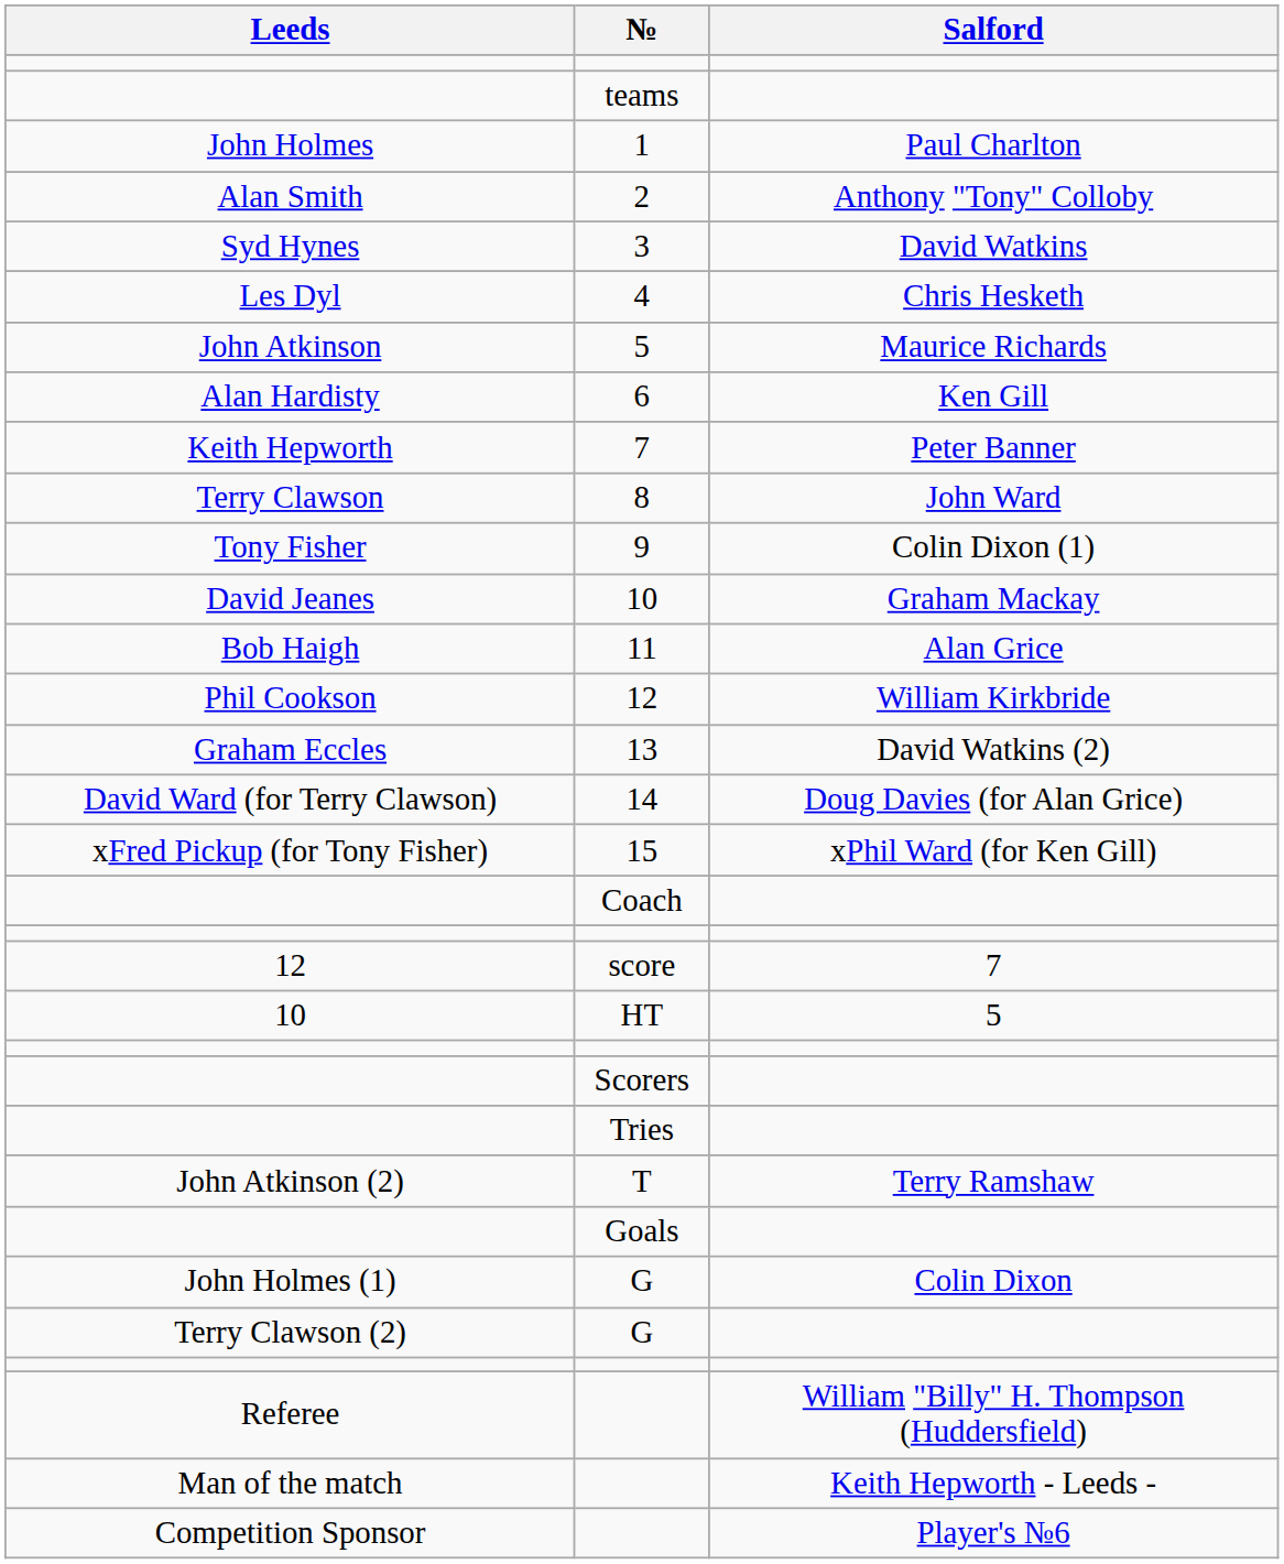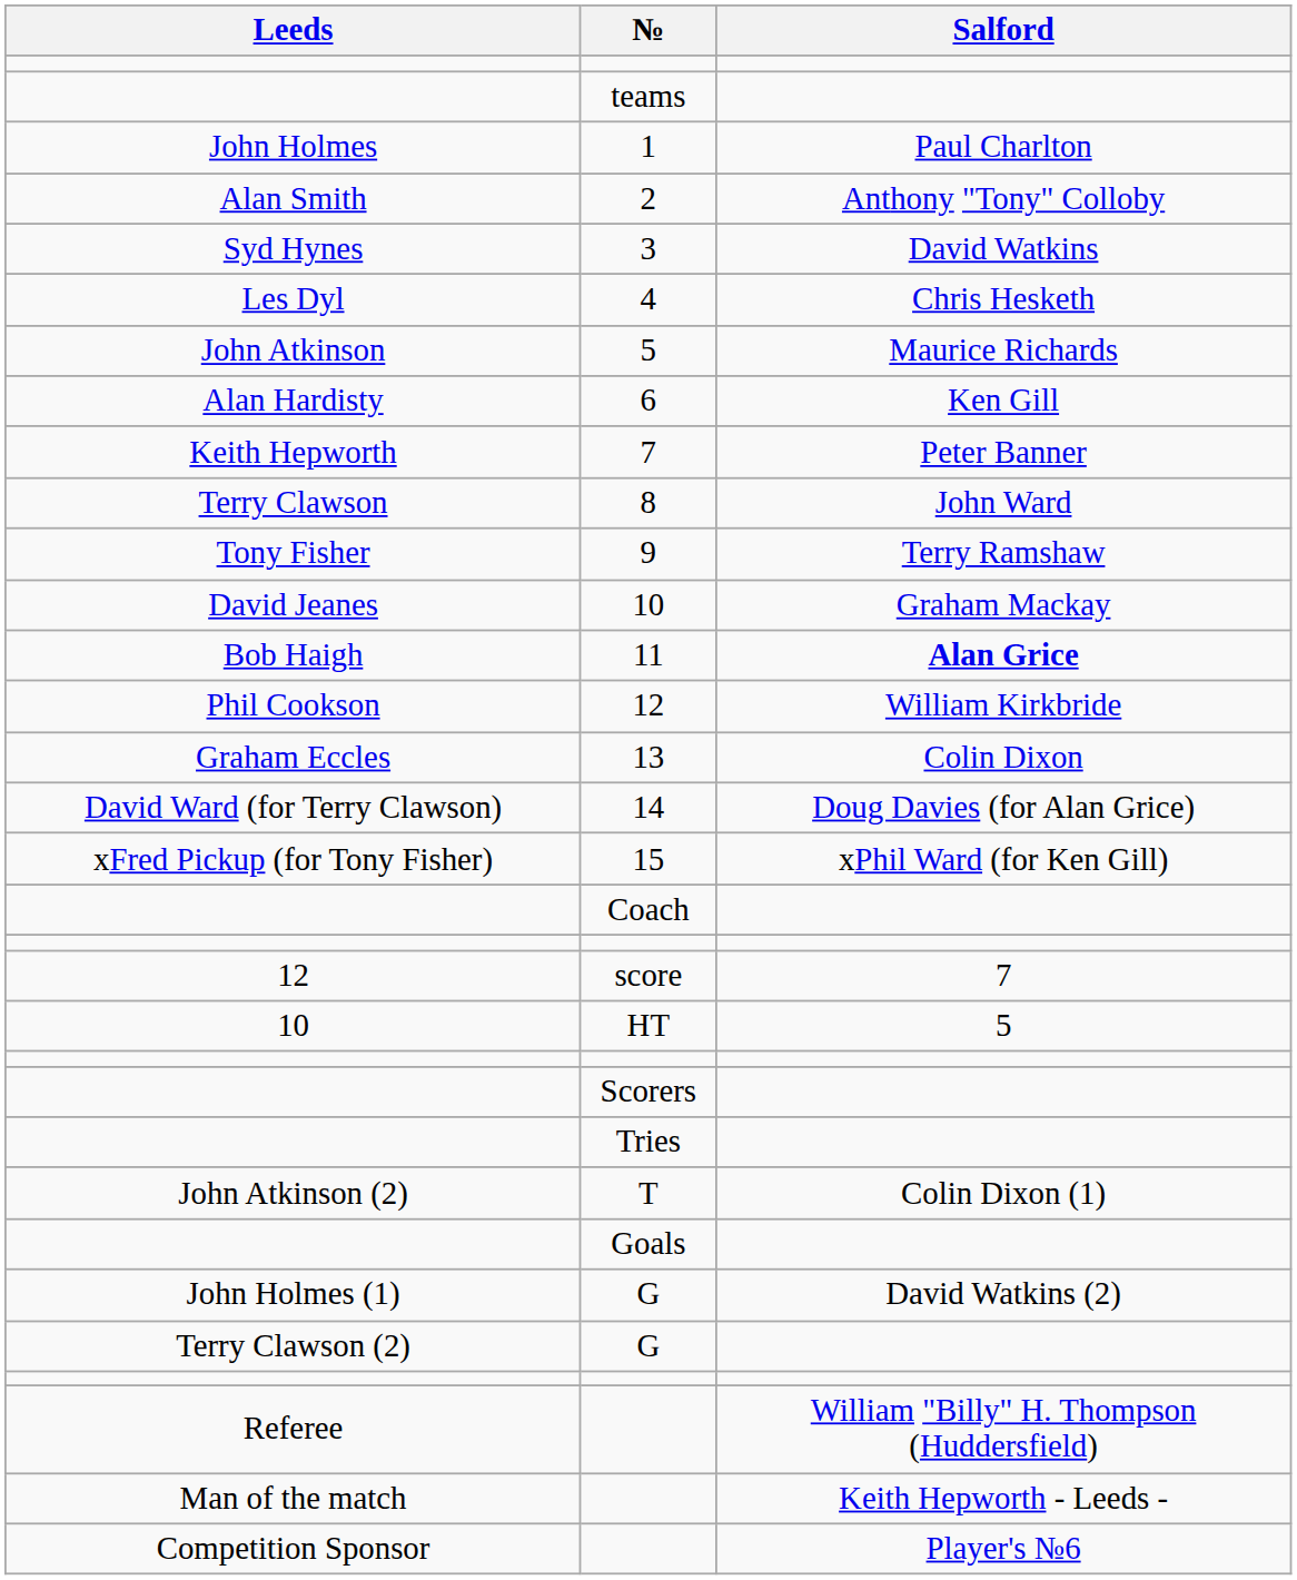 <table class="wikitable" style="text-align:center;">
 <tr>
 <th width=280 abbr=winner><a href='#'>Leeds</a></th>
 <th width=60 abbr="Number">№</th>
 <th width=280 abbr=runner-up><a href='#'>Salford</a></th>
 </tr>
 <tr>
 <td></td>
 <td></td>
 <td></td>
 </tr>
 <tr>
 <td></td>
 <td>teams</td>
 <td></td>
 </tr>
 <tr>
 <td><a href='#'>John Holmes</a></td>
 <td>1</td>
 <td><a href='#'>Paul Charlton</a></td>
 </tr>
 <tr>
 <td><a href='#'>Alan Smith</a></td>
 <td>2</td>
 <td><a href='#'>Ant</a><a href='#'>hony</a> <a href='#'>"Tony" Colloby</a></td>
 </tr>
 <tr>
 <td><a href='#'>Syd Hynes</a></td>
 <td>3</td>
 <td><a href='#'>David Watkins</a></td>
 </tr>
 <tr>
 <td><a href='#'>Les Dyl</a></td>
 <td>4</td>
 <td><a href='#'>Chris Hesketh</a></td>
 </tr>
 <tr>
 <td><a href='#'>John Atkinson</a></td>
 <td>5</td>
 <td><a href='#'>Maurice Richards</a></td>
 </tr>
 <tr>
 <td><a href='#'>Alan Hardisty</a></td>
 <td>6</td>
 <td><a href='#'>Ken Gill</a></td>
 </tr>
 <tr>
 <td><a href='#'>Keith Hepworth</a></td>
 <td>7</td>
 <td><a href='#'>Peter Banner</a></td>
 </tr>
 <tr>
 <td><a href='#'>Terry Clawson</a></td>
 <td>8</td>
 <td><a href='#'>John Ward</a></td>
 </tr>
 <tr>
 <td><a href='#'>Tony Fisher</a></td>
 <td>9</td>
-<td>Colin Dixon (1)</td>
+<td><a href='#'>Terry Ramshaw</a></td>
 </tr>
 <tr>
 <td><a href='#'>David Jeanes</a></td>
 <td>10</td>
 <td><a href='#'>Graham Mackay</a></td>
 </tr>
 <tr>
 <td><a href='#'>Bob Haigh</a></td>
 <td>11</td>
-<td><a href='#'>Alan Grice</a></td>
+<td><strong><a href='#'>Alan Grice</a></strong></td>
 </tr>
 <tr>
 <td><a href='#'>Phil Cookson</a></td>
 <td>12</td>
 <td><a href='#'>William Kirkbride</a></td>
 </tr>
 <tr>
 <td><a href='#'>Graham Eccles</a></td>
 <td>13</td>
-<td>David Watkins (2)</td>
+<td><a href='#'>Colin Dixon</a></td>
 </tr>
 <tr>
 <td><a href='#'>David Ward</a> (for Terry Clawson)</td>
 <td>14</td>
 <td><a href='#'>Doug Davies</a> (for Alan Grice)</td>
 </tr>
 <tr>
 <td>x<a href='#'>Fred Pickup</a> (for Tony Fisher)</td>
 <td>15</td>
 <td>x<a href='#'>Phil Ward</a> (for Ken Gill)</td>
 </tr>
 <tr>
 <td></td>
 <td>Coach</td>
 <td></td>
 </tr>
 <tr>
 <td></td>
 <td></td>
 <td></td>
 </tr>
 <tr>
 <td>12</td>
 <td>score</td>
 <td>7</td>
 </tr>
 <tr>
 <td>10</td>
 <td>HT</td>
 <td>5</td>
 </tr>
 <tr>
 <td></td>
 <td></td>
 <td></td>
 </tr>
 <tr>
 <td></td>
 <td>Scorers</td>
 <td></td>
 </tr>
 <tr>
 <td></td>
 <td>Tries</td>
 <td></td>
 </tr>
 <tr>
 <td>John Atkinson (2)</td>
 <td>T</td>
-<td><a href='#'>Terry Ramshaw</a></td>
+<td>Colin Dixon (1)</td>
 </tr>
 <tr>
 <td></td>
 <td>Goals</td>
 <td></td>
 </tr>
 <tr>
 <td>John Holmes (1)</td>
 <td>G</td>
-<td><a href='#'>Colin Dixon</a></td>
+<td>David Watkins (2)</td>
 </tr>
 <tr>
 <td>Terry Clawson (2)</td>
 <td>G</td>
 <td></td>
 </tr>
 <tr>
 <td></td>
 <td></td>
 <td></td>
 </tr>
 <tr>
 <td>Referee</td>
 <td></td>
 <td><a href='#'>William</a> <a href='#'>"Billy" H. Thompson</a> (<a href='#'>Huddersfield</a>)</td>
 </tr>
 <tr>
 <td>Man of the match</td>
 <td></td>
 <td><a href='#'>Keith Hepworth</a> - Leeds - </td>
 </tr>
 <tr>
 <td>Competition Sponsor</td>
 <td></td>
 <td><a href='#'>Player's №6</a></td>
 </tr>
 </table>
